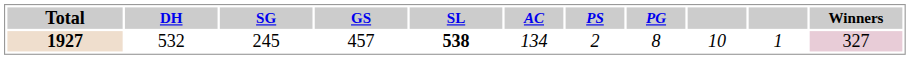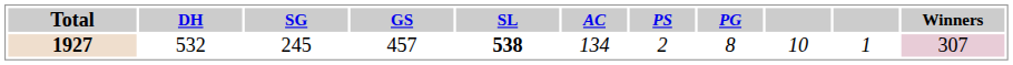 <table style="border: 1px solid #999; background-color:#FFFFFF; line-height:16px; text-align:center">
 <tr>
 <th style="background-color: #ccc;" width="100">Total</th>
 <th style="background-color: #ccc;" width="80"><small><a href='#'>DH</a></small></th>
 <th style="background-color: #ccc;" width="80"><small><a href='#'>SG</a></small></th>
 <th style="background-color: #ccc;" width="80"><small><a href='#'>GS</a></small></th>
 <th style="background-color: #ccc;" width="80"><small><a href='#'>SL</a></small></th>
 <th style="background-color: #ccc;" width="50"><small><em><a href='#'>AC</a></em></small></th>
 <th style="background-color: #ccc;" width="50"><small><em><a href='#'>PS</a></em></small></th>
 <th style="background-color: #ccc;" width="50"><small><em><a href='#'>PG</a></em></small></th>
 <th style="background-color: #ccc;" width="50"><small><em></em></small></th>
 <th style="background-color: #ccc;" width="50"><small><em></em></small></th>
 <th style="background-color: #ccc;" width="80"><small>Winners</small></th>
 </tr>
 <tr>
 <td bgcolor=#EFDECD><strong>1927</strong></td>
 <td>532</td>
 <td>245</td>
 <td>457</td>
 <td><strong>538</strong></td>
 <td><em>134</em></td>
 <td><em>2</em></td>
 <td><em>8</em></td>
 <td><em>10</em></td>
 <td><em>1</em></td>
-<td bgcolor=#E8CCD7>327</td>
+<td bgcolor=#E8CCD7>307</td>
 </tr>
 </table>
